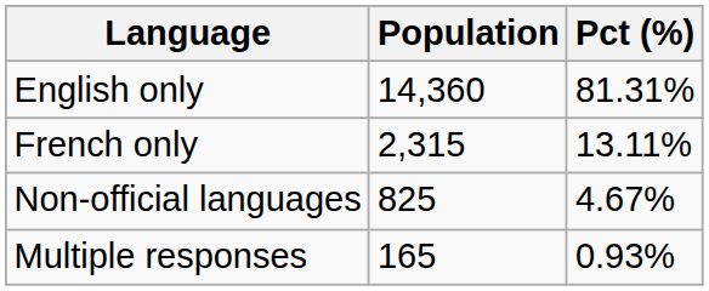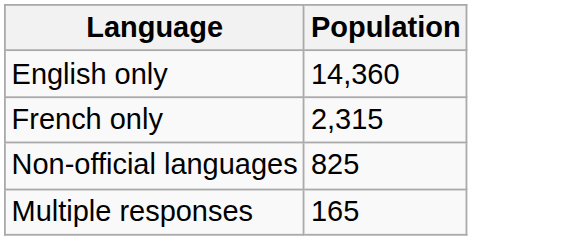 <table class="wikitable">
 <tr>
 <th>Language</th>
 <th>Population</th>
-<th>Pct (%)</th>
 </tr>
 <tr>
 <td>English only</td>
 <td>14,360</td>
-<td>81.31%</td>
 </tr>
 <tr>
 <td>French only</td>
 <td>2,315</td>
-<td>13.11%</td>
 </tr>
 <tr>
 <td>Non-official languages</td>
 <td>825</td>
-<td>4.67%</td>
 </tr>
 <tr>
 <td>Multiple responses</td>
 <td>165</td>
-<td>0.93%</td>
 </tr>
 </table>
